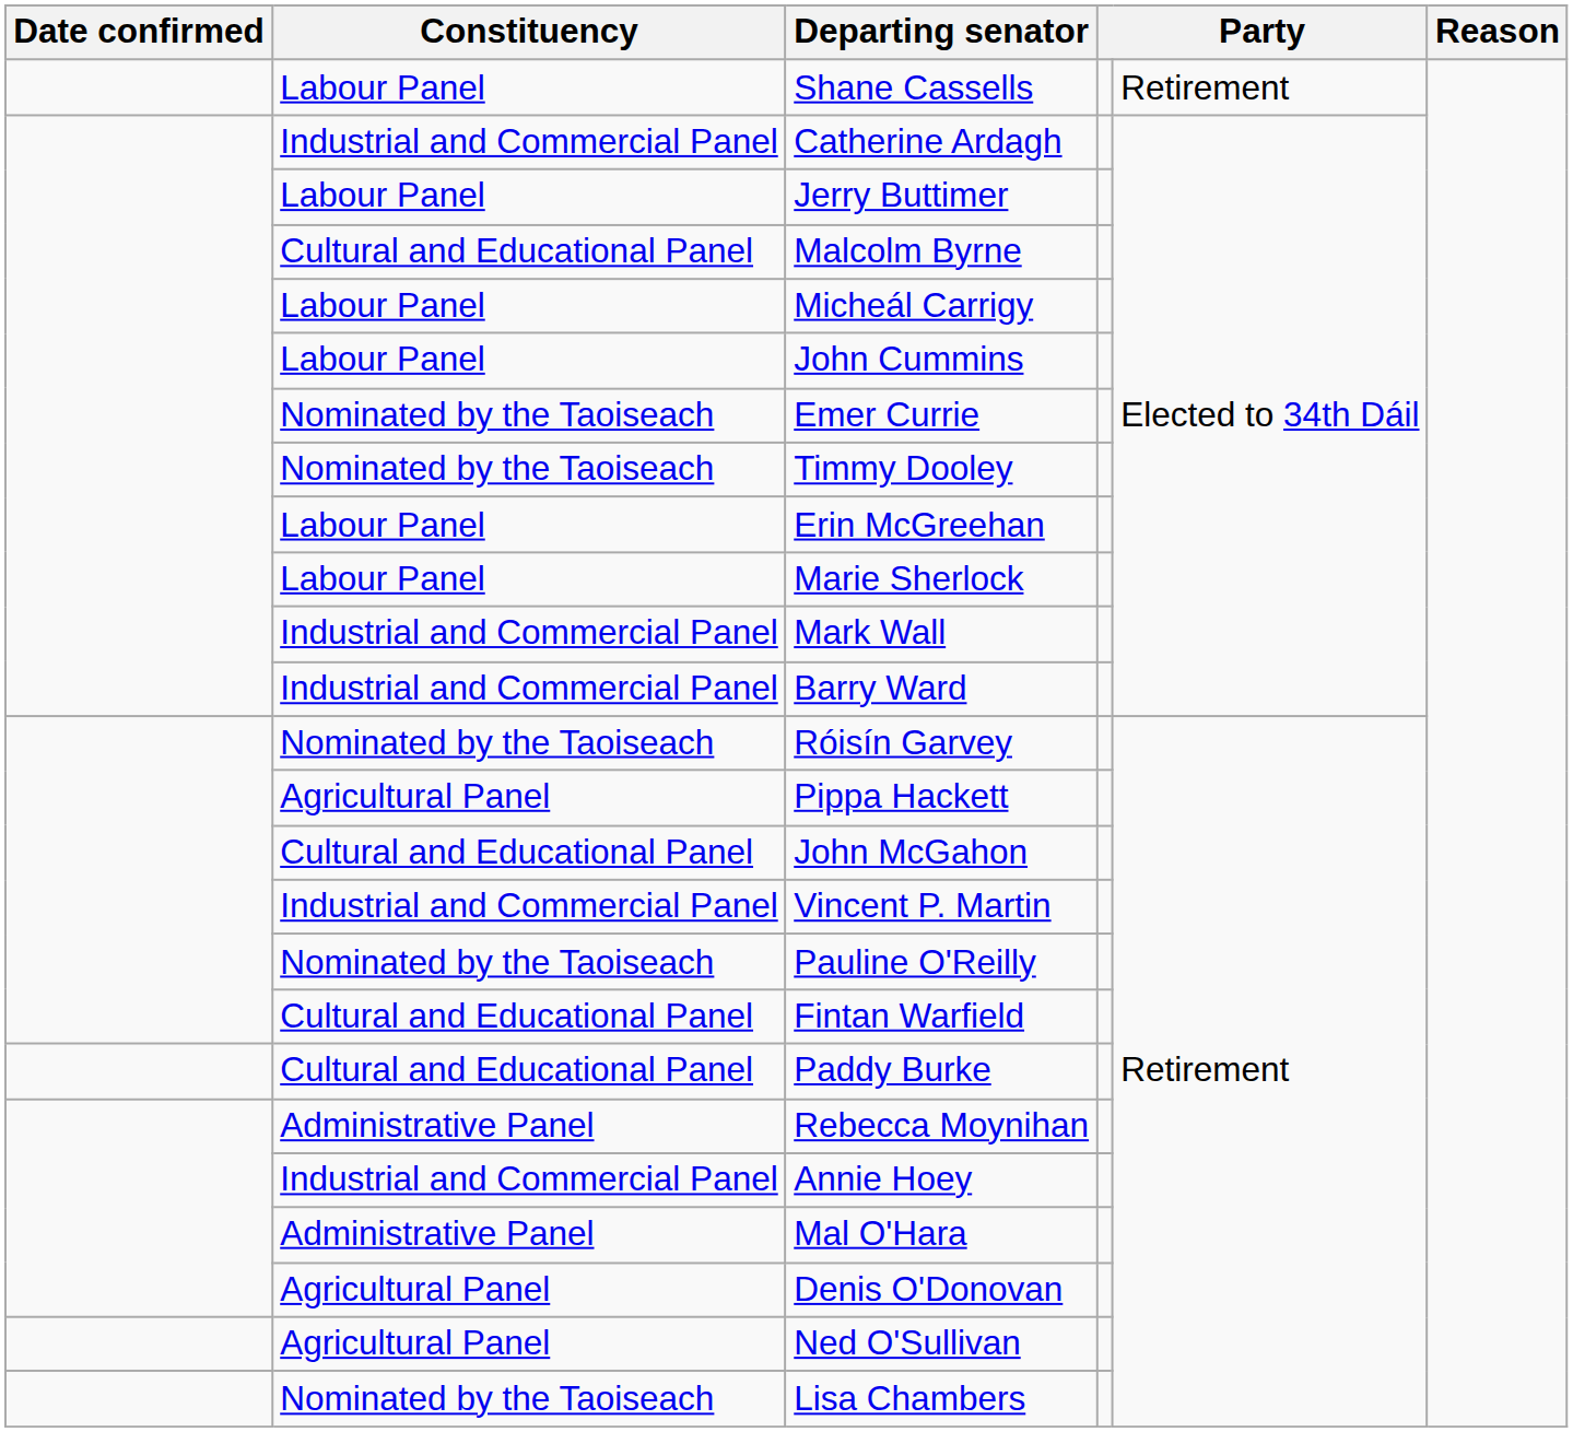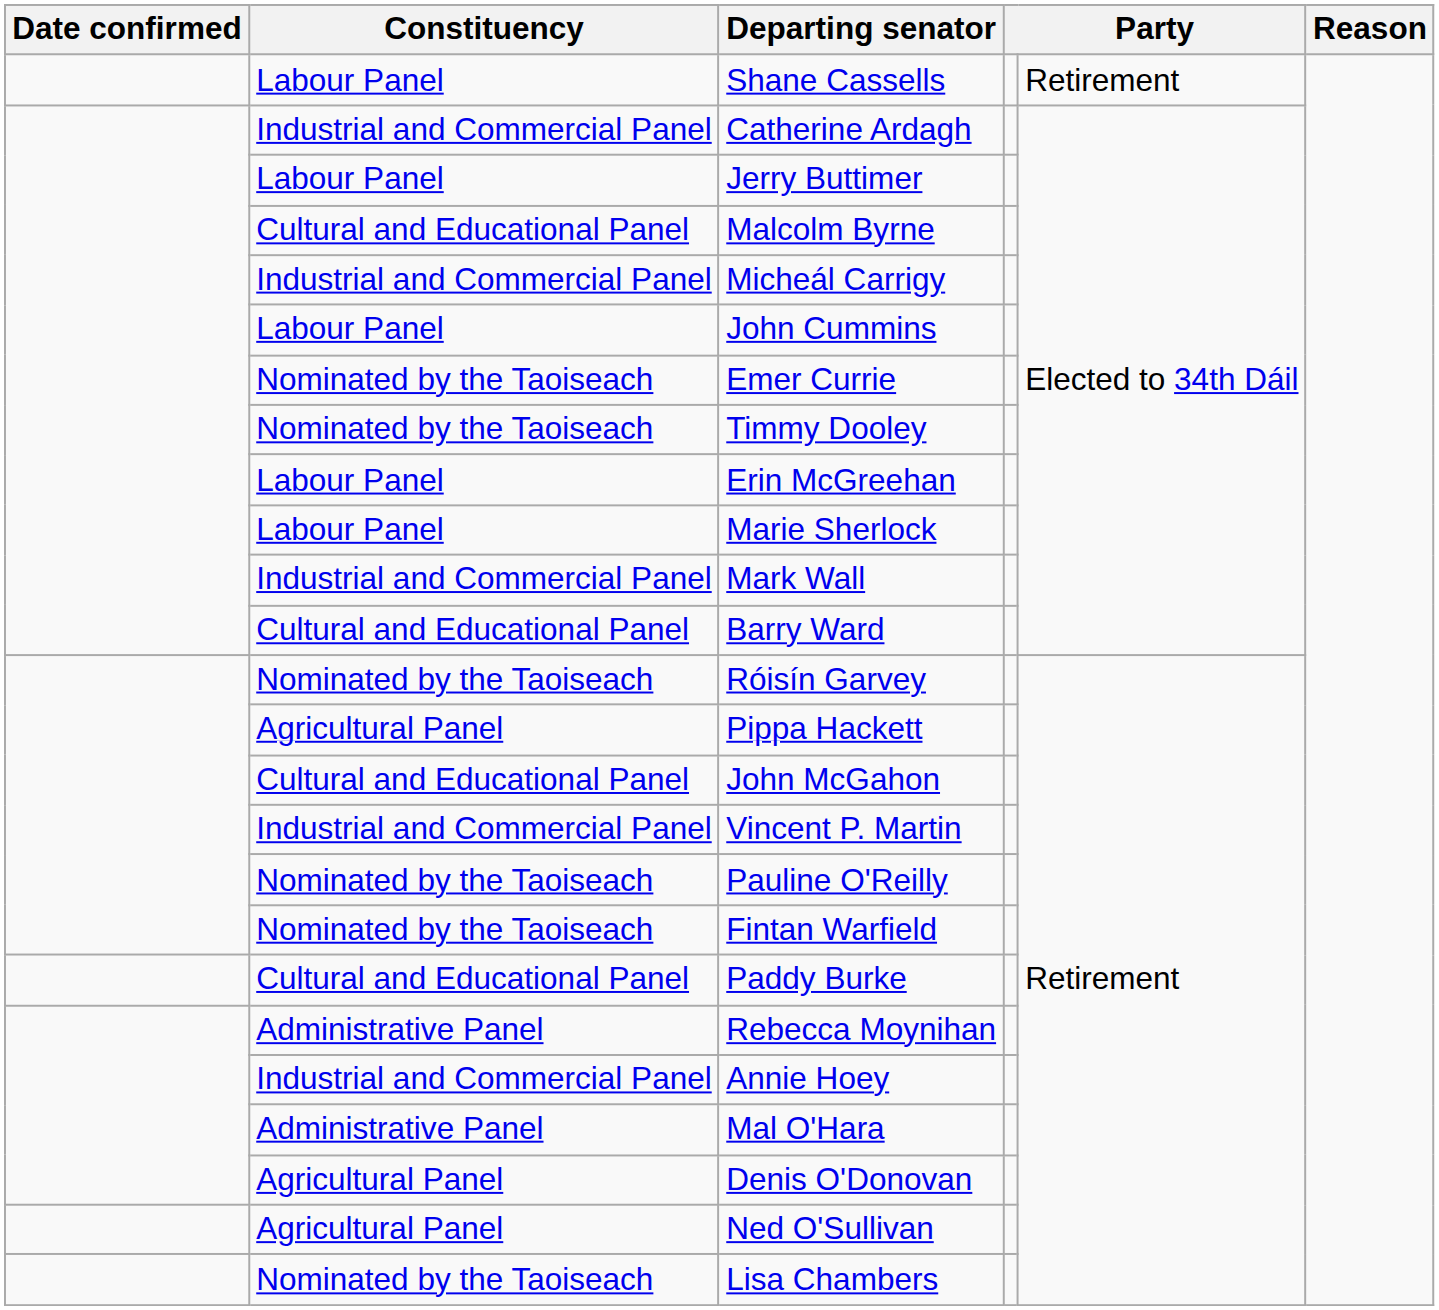 <table class="wikitable sortable">
 <tr>
 <th>Date confirmed</th>
 <th>Constituency</th>
 <th>Departing senator</th>
 <th colspan=2>Party</th>
 <th>Reason</th>
 </tr>
 <tr>
 <td></td>
 <td><a href='#'>Labour Panel</a></td>
 <td><a href='#'>Shane Cassells</a></td>
 <td></td>
 <td>Retirement</td>
 </tr>
 <tr>
 <td rowspan=11></td>
 <td><a href='#'>Industrial and Commercial Panel</a></td>
 <td><a href='#'>Catherine Ardagh</a></td>
 <td></td>
 <td rowspan=11>Elected to <a href='#'>34th Dáil</a></td>
 </tr>
 <tr>
 <td><a href='#'>Labour Panel</a></td>
 <td><a href='#'>Jerry Buttimer</a></td>
 <td></td>
 </tr>
 <tr>
 <td><a href='#'>Cultural and Educational Panel</a></td>
 <td><a href='#'>Malcolm Byrne</a></td>
 <td></td>
 </tr>
 <tr>
-<td><a href='#'>Labour Panel</a></td>
+<td><a href='#'>Industrial and Commercial Panel</a></td>
 <td><a href='#'>Micheál Carrigy</a></td>
 <td></td>
 </tr>
 <tr>
 <td><a href='#'>Labour Panel</a></td>
 <td><a href='#'>John Cummins</a></td>
 <td></td>
 </tr>
 <tr>
 <td><a href='#'>Nominated by the Taoiseach</a></td>
 <td><a href='#'>Emer Currie</a></td>
 <td></td>
 </tr>
 <tr>
 <td><a href='#'>Nominated by the Taoiseach</a></td>
 <td><a href='#'>Timmy Dooley</a></td>
 <td></td>
 </tr>
 <tr>
 <td><a href='#'>Labour Panel</a></td>
 <td><a href='#'>Erin McGreehan</a></td>
 <td></td>
 </tr>
 <tr>
 <td><a href='#'>Labour Panel</a></td>
 <td><a href='#'>Marie Sherlock</a></td>
 <td></td>
 </tr>
 <tr>
 <td><a href='#'>Industrial and Commercial Panel</a></td>
 <td><a href='#'>Mark Wall</a></td>
 <td></td>
 </tr>
 <tr>
-<td><a href='#'>Industrial and Commercial Panel</a></td>
+<td><a href='#'>Cultural and Educational Panel</a></td>
 <td><a href='#'>Barry Ward</a></td>
 <td></td>
 </tr>
 <tr>
 <td rowspan=6></td>
 <td><a href='#'>Nominated by the Taoiseach</a></td>
 <td><a href='#'>Róisín Garvey</a></td>
 <td></td>
 <td rowspan=13>Retirement</td>
 </tr>
 <tr>
 <td><a href='#'>Agricultural Panel</a></td>
 <td><a href='#'>Pippa Hackett</a></td>
 <td></td>
 </tr>
 <tr>
 <td><a href='#'>Cultural and Educational Panel</a></td>
 <td><a href='#'>John McGahon</a></td>
 <td></td>
 </tr>
 <tr>
 <td><a href='#'>Industrial and Commercial Panel</a></td>
 <td><a href='#'>Vincent P. Martin</a></td>
 <td></td>
 </tr>
 <tr>
 <td><a href='#'>Nominated by the Taoiseach</a></td>
 <td><a href='#'>Pauline O'Reilly</a></td>
 <td></td>
 </tr>
 <tr>
-<td><a href='#'>Cultural and Educational Panel</a></td>
+<td><a href='#'>Nominated by the Taoiseach</a></td>
 <td><a href='#'>Fintan Warfield</a></td>
 <td></td>
 </tr>
 <tr>
 <td></td>
 <td><a href='#'>Cultural and Educational Panel</a></td>
 <td><a href='#'>Paddy Burke</a></td>
 <td></td>
 </tr>
 <tr>
 <td rowspan=4></td>
 <td><a href='#'>Administrative Panel</a></td>
 <td><a href='#'>Rebecca Moynihan</a></td>
 <td></td>
 </tr>
 <tr>
 <td><a href='#'>Industrial and Commercial Panel</a></td>
 <td><a href='#'>Annie Hoey</a></td>
 <td></td>
 </tr>
 <tr>
 <td><a href='#'>Administrative Panel</a></td>
 <td><a href='#'>Mal O'Hara</a></td>
 <td></td>
 </tr>
 <tr>
 <td><a href='#'>Agricultural Panel</a></td>
 <td><a href='#'>Denis O'Donovan</a></td>
 <td></td>
 </tr>
 <tr>
 <td></td>
 <td><a href='#'>Agricultural Panel</a></td>
 <td><a href='#'>Ned O'Sullivan</a></td>
 <td></td>
 </tr>
 <tr>
 <td></td>
 <td><a href='#'>Nominated by the Taoiseach</a></td>
 <td><a href='#'>Lisa Chambers</a></td>
 <td></td>
 </tr>
 </table>
